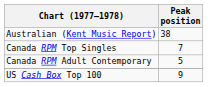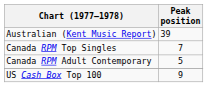 <table class="wikitable sortable">
 <tr>
 <th align="left">Chart (1977–1978)</th>
 <th align="left">Peak<br>position</th>
 </tr>
 <tr>
 <td>Australian (<a href='#'>Kent Music Report</a>)</td>
-<td>38</td>
+<td>39</td>
 </tr>
 <tr>
 <td>Canada <a href='#'><em>RPM</em></a> Top Singles</td>
 <td style="text-align:center;">7</td>
 </tr>
 <tr>
 <td>Canada <a href='#'><em>RPM</em></a> Adult Contemporary</td>
 <td style="text-align:center;">5</td>
 </tr>
 <tr>
 </tr>
 <tr>
 </tr>
 <tr>
 <td>US <a href='#'><em>Cash Box</em></a> Top 100</td>
 <td align="center">9</td>
 </tr>
 </table>
